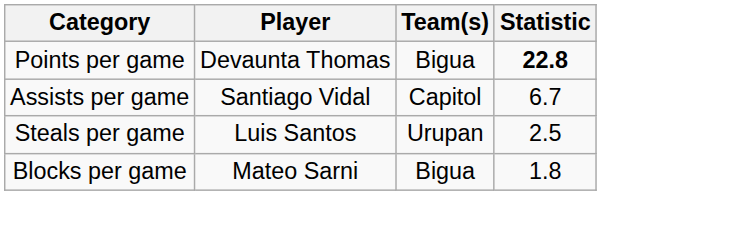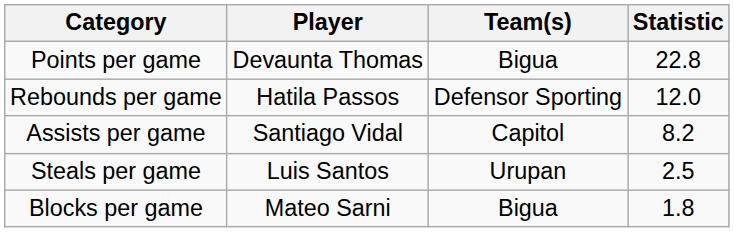 <table class="wikitable" style="text-align:center">
 <tr>
 <th>Category</th>
 <th>Player</th>
 <th>Team(s)</th>
 <th>Statistic</th>
 </tr>
 <tr>
 <td>Points per game</td>
 <td>Devaunta Thomas</td>
 <td>Bigua</td>
-<td><strong>22.8</strong></td>
+<td>22.8</td>
+</tr>
+<tr>
+<td>Rebounds per game</td>
+<td>Hatila Passos</td>
+<td>Defensor Sporting</td>
+<td>12.0</td>
 </tr>
 <tr>
 <td>Assists per game</td>
 <td>Santiago Vidal</td>
 <td>Capitol</td>
-<td>6.7</td>
+<td>8.2</td>
 </tr>
 <tr>
 <td>Steals per game</td>
 <td>Luis Santos</td>
 <td>Urupan</td>
 <td>2.5</td>
 </tr>
 <tr>
 <td>Blocks per game</td>
 <td>Mateo Sarni</td>
 <td>Bigua</td>
 <td>1.8</td>
 </tr>
 </table>
